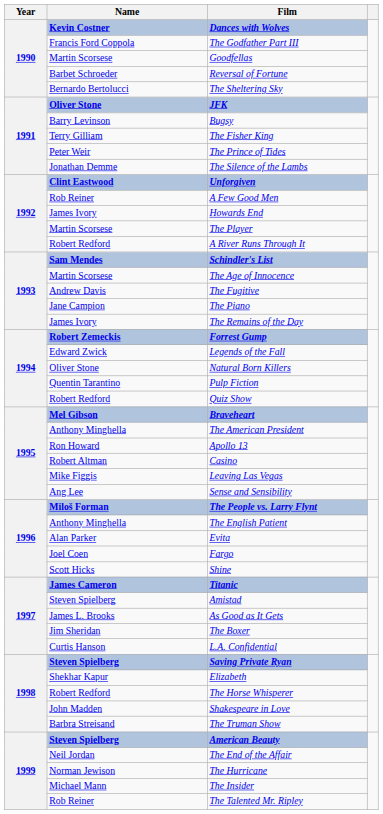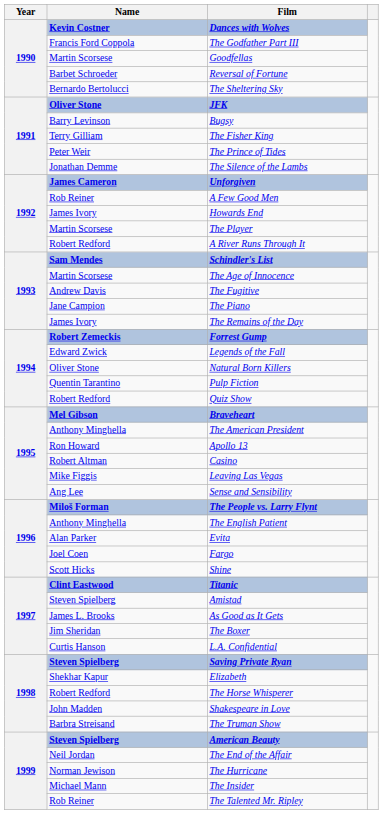 <table class="wikitable sortable">
 <tr>
 <th scope="col" style="width:8%;">Year</th>
 <th scope="col" style="width:30%;">Name</th>
 <th scope="col" style="width:30%;">Film</th>
 <th scope="col" style="width:2%;" class="unsortable"></th>
 </tr>
 <tr>
 <th rowspan="5" style="text-align:center;"><a href='#'>1990</a></th>
 <td style="background:#B0C4DE;"><strong><a href='#'>Kevin Costner</a></strong></td>
 <td style="background:#B0C4DE;"><strong><em><a href='#'>Dances with Wolves</a></em></strong></td>
 <td rowspan=5></td>
 </tr>
 <tr>
 <td><a href='#'>Francis Ford Coppola</a></td>
 <td><em><a href='#'>The Godfather Part III</a></em></td>
 </tr>
 <tr>
 <td><a href='#'>Martin Scorsese</a></td>
 <td><em><a href='#'>Goodfellas</a></em></td>
 </tr>
 <tr>
 <td><a href='#'>Barbet Schroeder</a></td>
 <td><em><a href='#'>Reversal of Fortune</a></em></td>
 </tr>
 <tr>
 <td><a href='#'>Bernardo Bertolucci</a></td>
 <td><em><a href='#'>The Sheltering Sky</a></em></td>
 </tr>
 <tr>
 <th rowspan="5" style="text-align:center;"><a href='#'>1991</a></th>
 <td style="background:#B0C4DE;"><strong><a href='#'>Oliver Stone</a></strong></td>
 <td style="background:#B0C4DE;"><strong><em><a href='#'>JFK</a></em></strong></td>
 <td rowspan=5></td>
 </tr>
 <tr>
 <td><a href='#'>Barry Levinson</a></td>
 <td><em><a href='#'>Bugsy</a></em></td>
 </tr>
 <tr>
 <td><a href='#'>Terry Gilliam</a></td>
 <td><em><a href='#'>The Fisher King</a></em></td>
 </tr>
 <tr>
 <td><a href='#'>Peter Weir</a></td>
 <td><em><a href='#'>The Prince of Tides</a></em></td>
 </tr>
 <tr>
 <td><a href='#'>Jonathan Demme</a></td>
 <td><em><a href='#'>The Silence of the Lambs</a></em></td>
 </tr>
 <tr>
 <th rowspan="5" style="text-align:center;"><a href='#'>1992</a></th>
-<td style="background:#B0C4DE;"><strong><a href='#'>Clint Eastwood</a></strong></td>
+<td style="background:#B0C4DE;"><strong><a href='#'>James Cameron</a></strong></td>
 <td style="background:#B0C4DE;"><strong><em><a href='#'>Unforgiven</a></em></strong></td>
 <td rowspan=5></td>
 </tr>
 <tr>
 <td><a href='#'>Rob Reiner</a></td>
 <td><em><a href='#'>A Few Good Men</a></em></td>
 </tr>
 <tr>
 <td><a href='#'>James Ivory</a></td>
 <td><em><a href='#'>Howards End</a></em></td>
 </tr>
 <tr>
 <td><a href='#'>Martin Scorsese</a></td>
 <td><em><a href='#'>The Player</a></em></td>
 </tr>
 <tr>
 <td><a href='#'>Robert Redford</a></td>
 <td><em><a href='#'>A River Runs Through It</a></em></td>
 </tr>
 <tr>
 <th rowspan="5" style="text-align:center;"><a href='#'>1993</a></th>
 <td style="background:#B0C4DE;"><strong><a href='#'>Sam Mendes</a></strong></td>
 <td style="background:#B0C4DE;"><strong><em><a href='#'>Schindler's List</a></em></strong></td>
 <td rowspan=5></td>
 </tr>
 <tr>
 <td><a href='#'>Martin Scorsese</a></td>
 <td><em><a href='#'>The Age of Innocence</a></em></td>
 </tr>
 <tr>
 <td><a href='#'>Andrew Davis</a></td>
 <td><em><a href='#'>The Fugitive</a></em></td>
 </tr>
 <tr>
 <td><a href='#'>Jane Campion</a></td>
 <td><em><a href='#'>The Piano</a></em></td>
 </tr>
 <tr>
 <td><a href='#'>James Ivory</a></td>
 <td><em><a href='#'>The Remains of the Day</a></em></td>
 </tr>
 <tr>
 <th rowspan="5" style="text-align:center;"><a href='#'>1994</a></th>
 <td style="background:#B0C4DE;"><strong><a href='#'>Robert Zemeckis</a></strong></td>
 <td style="background:#B0C4DE;"><strong><em><a href='#'>Forrest Gump</a></em></strong></td>
 <td rowspan=5></td>
 </tr>
 <tr>
 <td><a href='#'>Edward Zwick</a></td>
 <td><em><a href='#'>Legends of the Fall</a></em></td>
 </tr>
 <tr>
 <td><a href='#'>Oliver Stone</a></td>
 <td><em><a href='#'>Natural Born Killers</a></em></td>
 </tr>
 <tr>
 <td><a href='#'>Quentin Tarantino</a></td>
 <td><em><a href='#'>Pulp Fiction</a></em></td>
 </tr>
 <tr>
 <td><a href='#'>Robert Redford</a></td>
 <td><em><a href='#'>Quiz Show</a></em></td>
 </tr>
 <tr>
 <th rowspan="6" style="text-align:center;"><a href='#'>1995</a></th>
 <td style="background:#B0C4DE;"><strong><a href='#'>Mel Gibson</a></strong></td>
 <td style="background:#B0C4DE;"><strong><em><a href='#'>Braveheart</a></em></strong></td>
 <td rowspan=6></td>
 </tr>
 <tr>
 <td><a href='#'>Anthony Minghella</a></td>
 <td><em><a href='#'>The American President</a></em></td>
 </tr>
 <tr>
 <td><a href='#'>Ron Howard</a></td>
 <td><em><a href='#'>Apollo 13</a></em></td>
 </tr>
 <tr>
 <td><a href='#'>Robert Altman</a></td>
 <td><em><a href='#'>Casino</a></em></td>
 </tr>
 <tr>
 <td><a href='#'>Mike Figgis</a></td>
 <td><em><a href='#'>Leaving Las Vegas</a></em></td>
 </tr>
 <tr>
 <td><a href='#'>Ang Lee</a></td>
 <td><em><a href='#'>Sense and Sensibility</a></em></td>
 </tr>
 <tr>
 <th rowspan="5" style="text-align:center;"><a href='#'>1996</a></th>
 <td style="background:#B0C4DE;"><strong><a href='#'>Miloš Forman</a></strong></td>
 <td style="background:#B0C4DE;"><strong><em><a href='#'>The People vs. Larry Flynt</a></em></strong></td>
 <td rowspan=5></td>
 </tr>
 <tr>
 <td><a href='#'>Anthony Minghella</a></td>
 <td><em><a href='#'>The English Patient</a></em></td>
 </tr>
 <tr>
 <td><a href='#'>Alan Parker</a></td>
 <td><em><a href='#'>Evita</a></em></td>
 </tr>
 <tr>
 <td><a href='#'>Joel Coen</a></td>
 <td><em><a href='#'>Fargo</a></em></td>
 </tr>
 <tr>
 <td><a href='#'>Scott Hicks</a></td>
 <td><em><a href='#'>Shine</a></em></td>
 </tr>
 <tr>
 <th rowspan="5" style="text-align:center;"><a href='#'>1997</a></th>
-<td style="background:#B0C4DE;"><strong><a href='#'>James Cameron</a></strong></td>
+<td style="background:#B0C4DE;"><strong><a href='#'>Clint Eastwood</a></strong></td>
 <td style="background:#B0C4DE;"><strong><em><a href='#'>Titanic</a></em></strong></td>
 <td rowspan=5></td>
 </tr>
 <tr>
 <td><a href='#'>Steven Spielberg</a></td>
 <td><em><a href='#'>Amistad</a></em></td>
 </tr>
 <tr>
 <td><a href='#'>James L. Brooks</a></td>
 <td><em><a href='#'>As Good as It Gets</a></em></td>
 </tr>
 <tr>
 <td><a href='#'>Jim Sheridan</a></td>
 <td><em><a href='#'>The Boxer</a></em></td>
 </tr>
 <tr>
 <td><a href='#'>Curtis Hanson</a></td>
 <td><em><a href='#'>L.A. Confidential</a></em></td>
 </tr>
 <tr>
 <th rowspan="5" style="text-align:center;"><a href='#'>1998</a></th>
 <td style="background:#B0C4DE;"><strong><a href='#'>Steven Spielberg</a></strong></td>
 <td style="background:#B0C4DE;"><strong><em><a href='#'>Saving Private Ryan</a></em></strong></td>
 <td rowspan=5></td>
 </tr>
 <tr>
 <td><a href='#'>Shekhar Kapur</a></td>
 <td><em><a href='#'>Elizabeth</a></em></td>
 </tr>
 <tr>
 <td><a href='#'>Robert Redford</a></td>
 <td><em><a href='#'>The Horse Whisperer</a></em></td>
 </tr>
 <tr>
 <td><a href='#'>John Madden</a></td>
 <td><em><a href='#'>Shakespeare in Love</a></em></td>
 </tr>
 <tr>
 <td><a href='#'>Barbra Streisand</a></td>
 <td><em><a href='#'>The Truman Show</a></em></td>
 </tr>
 <tr>
 <th rowspan="5" style="text-align:center;"><a href='#'>1999</a></th>
 <td style="background:#B0C4DE;"><strong><a href='#'>Steven Spielberg</a></strong></td>
 <td style="background:#B0C4DE;"><strong><em><a href='#'>American Beauty</a></em></strong></td>
 <td rowspan=5></td>
 </tr>
 <tr>
 <td><a href='#'>Neil Jordan</a></td>
 <td><em><a href='#'>The End of the Affair</a></em></td>
 </tr>
 <tr>
 <td><a href='#'>Norman Jewison</a></td>
 <td><em><a href='#'>The Hurricane</a></em></td>
 </tr>
 <tr>
 <td><a href='#'>Michael Mann</a></td>
 <td><em><a href='#'>The Insider</a></em></td>
 </tr>
 <tr>
 <td><a href='#'>Rob Reiner</a></td>
 <td><em><a href='#'>The Talented Mr. Ripley</a></em></td>
 </tr>
 </table>
